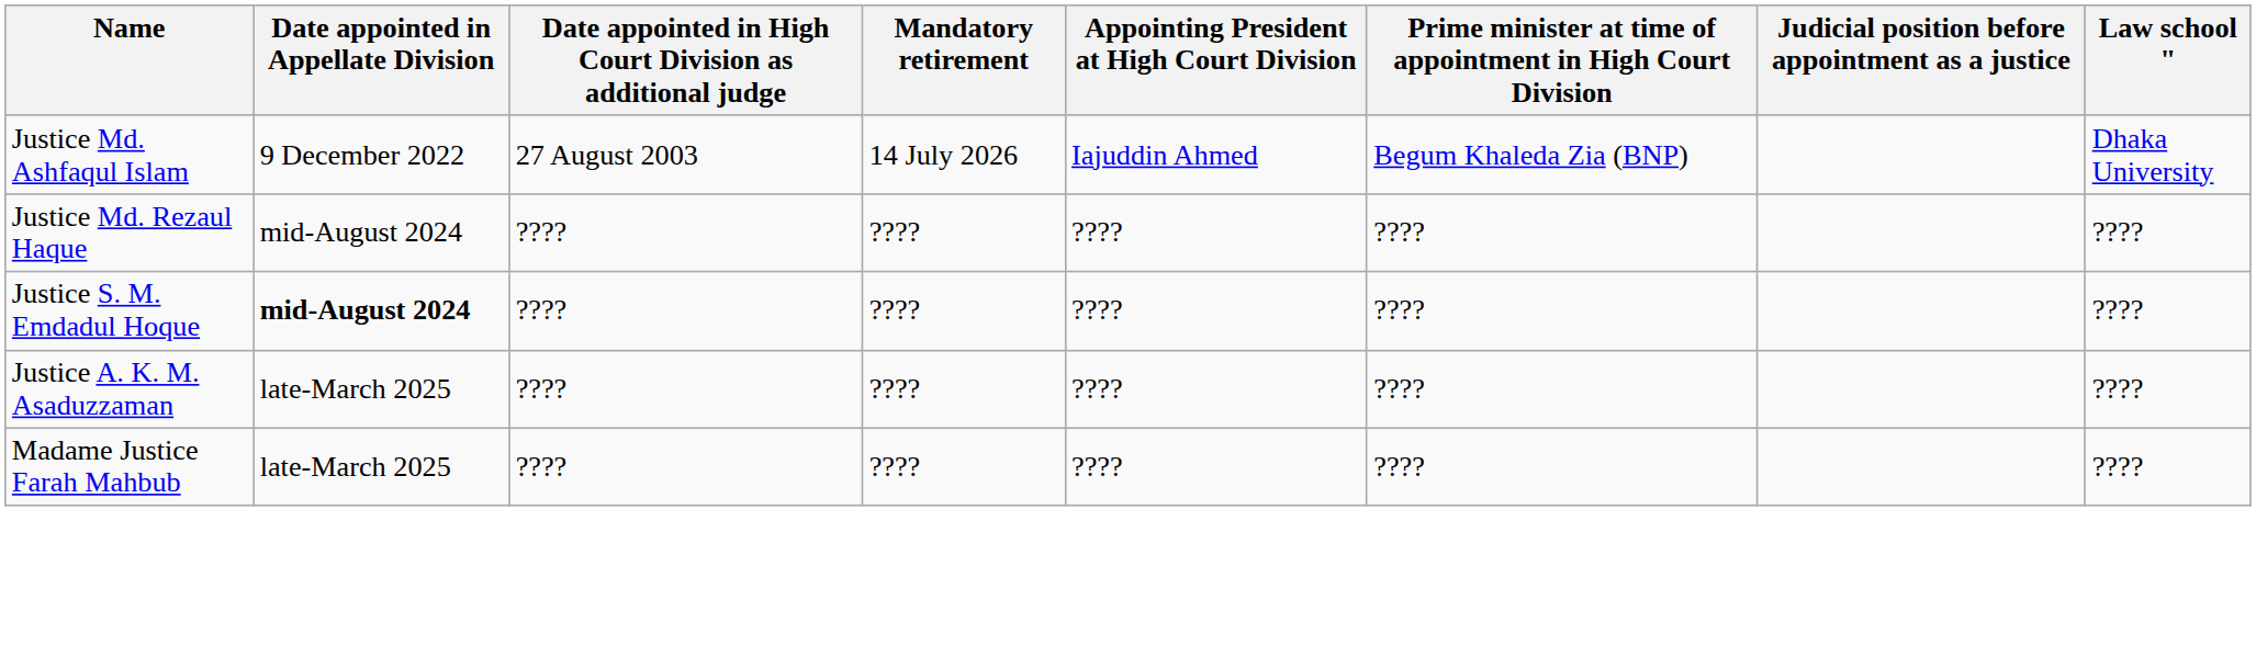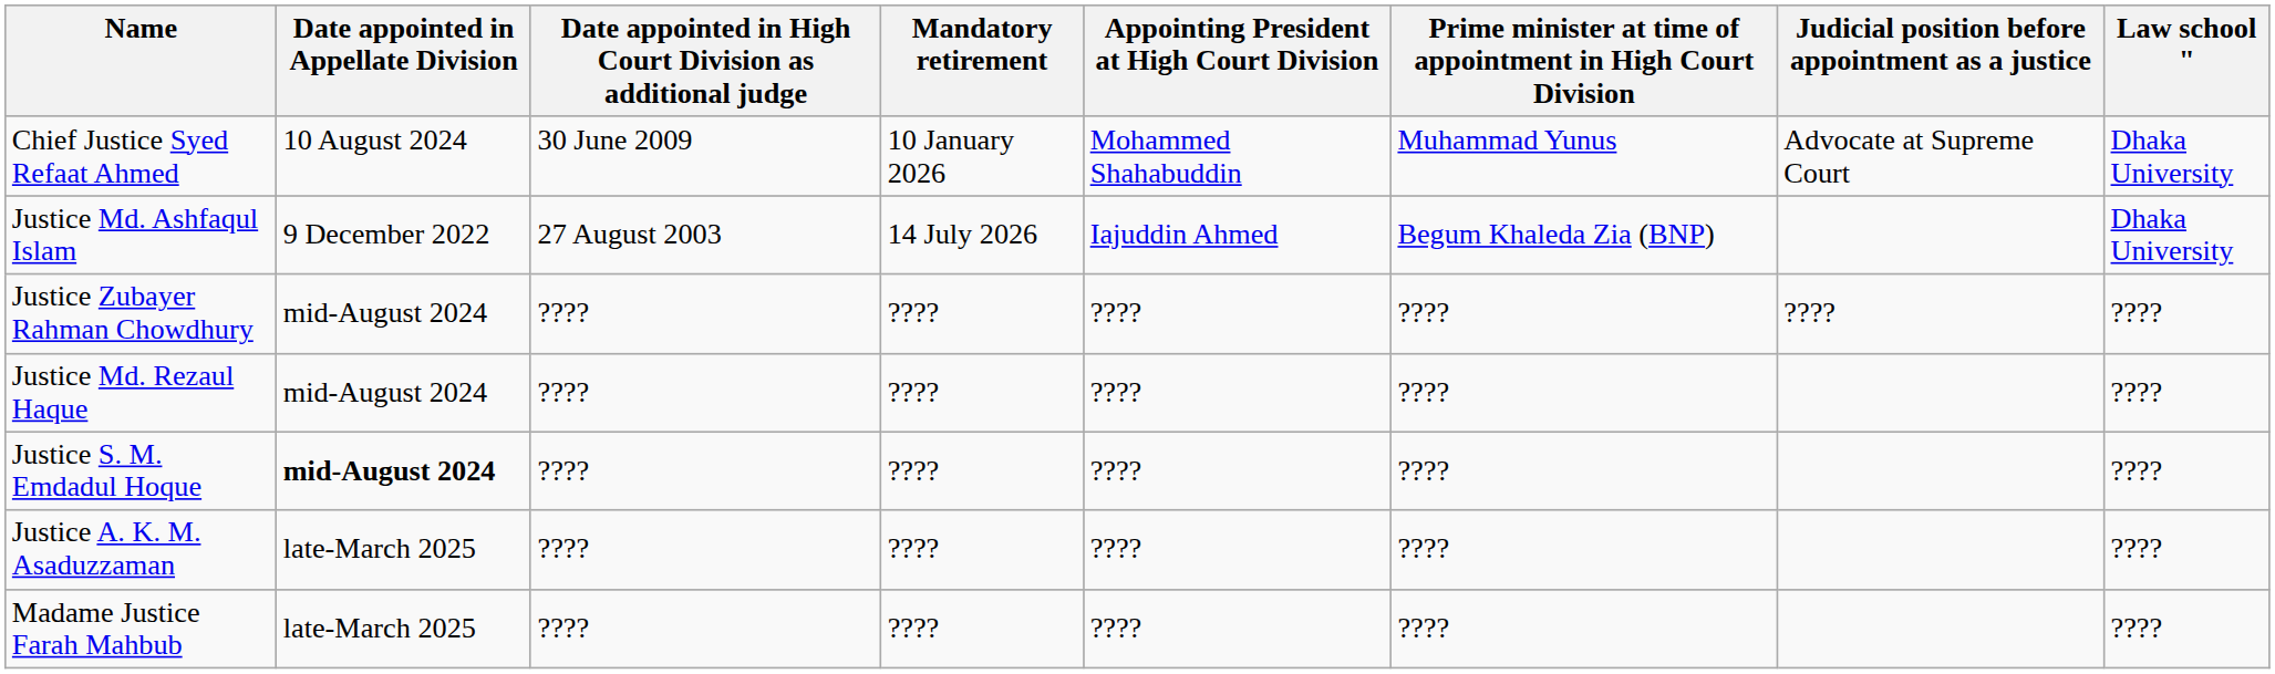 <table class="wikitable">
 <tr valign="top">
 <th>Name</th>
 <th>Date appointed in Appellate Division</th>
 <th>Date appointed in High Court Division as additional judge</th>
 <th>Mandatory retirement</th>
 <th>Appointing President at High Court Division</th>
 <th>Prime minister at time of appointment in High Court Division</th>
 <th>Judicial position before appointment as a justice</th>
 <th>Law school<br>"</th>
 </tr>
+<tr valign="top">
+<td>Chief Justice <a href='#'>Syed Refaat Ahmed</a></td>
+<td>10 August  2024</td>
+<td>30 June 2009</td>
+<td>10 January 2026</td>
+<td><a href='#'>Mohammed Shahabuddin</a></td>
+<td><a href='#'>Muhammad Yunus</a></td>
+<td>Advocate at Supreme Court</td>
+<td><a href='#'>Dhaka University</a></td>
+</tr>
 <tr>
 <td>Justice <a href='#'>Md. Ashfaqul Islam</a></td>
 <td>9 December 2022</td>
 <td>27 August 2003</td>
 <td>14 July 2026</td>
 <td><a href='#'>Iajuddin Ahmed</a></td>
 <td><a href='#'>Begum Khaleda Zia</a> (<a href='#'>BNP</a>)</td>
 <td></td>
 <td><a href='#'>Dhaka University</a></td>
+</tr>
+<tr>
+<td>Justice <a href='#'>Zubayer Rahman Chowdhury</a></td>
+<td>mid-August 2024</td>
+<td>????</td>
+<td>????</td>
+<td>????</td>
+<td>????</td>
+<td>????</td>
+<td>????</td>
 </tr>
 <tr>
 <td>Justice <a href='#'>Md. Rezaul Haque</a></td>
 <td>mid-August 2024</td>
 <td>????</td>
 <td>????</td>
 <td>????</td>
 <td>????</td>
 <td></td>
 <td>????</td>
 </tr>
 <tr>
 <td>Justice <a href='#'>S. M. Emdadul Hoque</a></td>
 <td><strong>mid-August 2024</strong></td>
 <td>????</td>
 <td>????</td>
 <td>????</td>
 <td>????</td>
 <td></td>
 <td>????</td>
 </tr>
 <tr>
 <td>Justice <a href='#'>A. K. M. Asaduzzaman</a></td>
 <td>late-March 2025</td>
 <td>????</td>
 <td>????</td>
 <td>????</td>
 <td>????</td>
 <td></td>
 <td>????</td>
 </tr>
 <tr>
 <td>Madame Justice <a href='#'>Farah Mahbub</a></td>
 <td>late-March 2025</td>
 <td>????</td>
 <td>????</td>
 <td>????</td>
 <td>????</td>
 <td></td>
 <td>????</td>
 </tr>
 </table>
